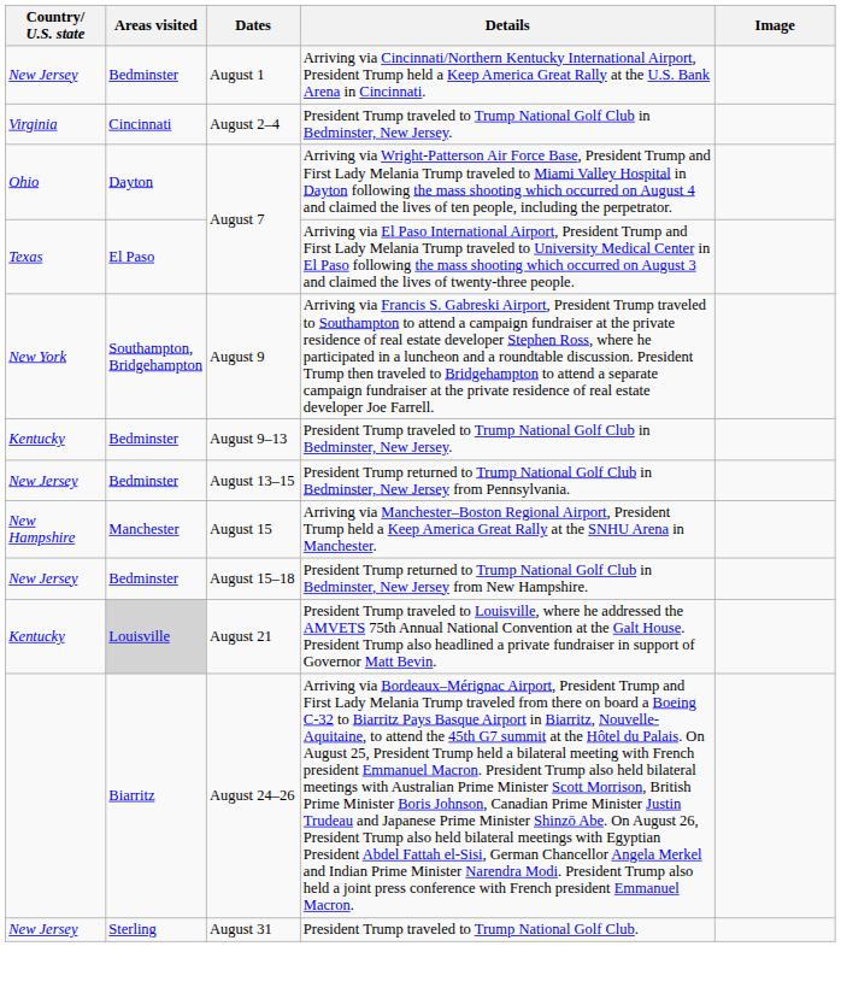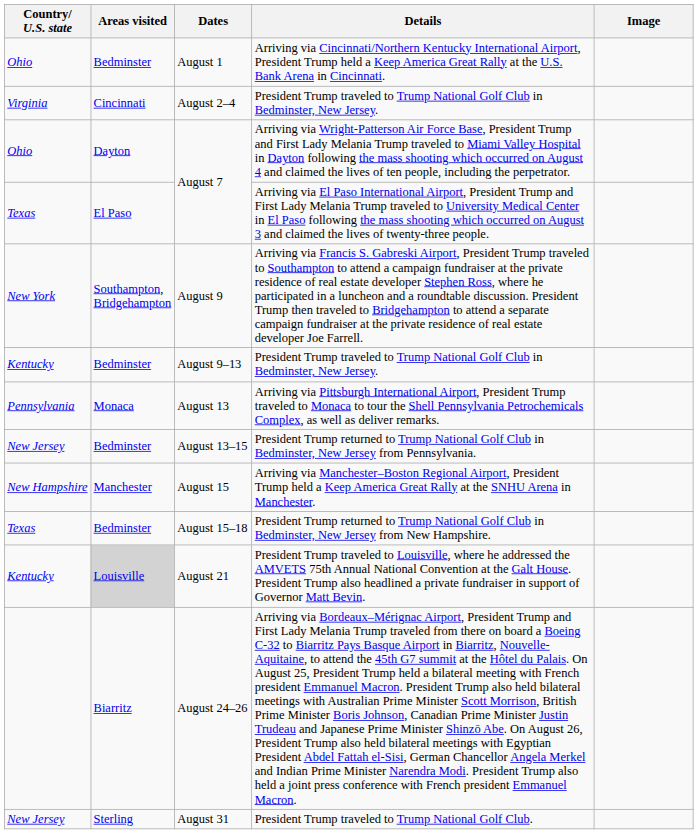 <table class="wikitable" style="margin: 1em auto 1em auto">
 <tr>
 <th width=110>Country/<br><em>U.S. state</em></th>
 <th width=100>Areas visited</th>
 <th width=110>Dates</th>
 <th width=550>Details</th>
 <th width=150>Image</th>
 </tr>
 <tr>
-<td> <em><a href='#'>New Jersey</a></em></td>
+<td> <em><a href='#'>Ohio</a></em></td>
 <td><a href='#'>Bedminster</a></td>
 <td>August 1</td>
 <td>Arriving via <a href='#'>Cincinnati/Northern Kentucky International Airport</a>, President Trump held a <a href='#'>Keep America Great Rally</a> at the <a href='#'>U.S. Bank Arena</a> in <a href='#'>Cincinnati</a>.</td>
 <td></td>
 </tr>
 <tr>
 <td> <em><a href='#'>Virginia</a></em></td>
 <td><a href='#'>Cincinnati</a></td>
 <td>August 2–4</td>
 <td>President Trump traveled to <a href='#'>Trump National Golf Club</a> in <a href='#'>Bedminster, New Jersey</a>.</td>
 <td></td>
 </tr>
 <tr>
 <td> <em><a href='#'>Ohio</a></em></td>
 <td><a href='#'>Dayton</a></td>
 <td rowspan=2>August 7</td>
 <td>Arriving via <a href='#'>Wright-Patterson Air Force Base</a>, President Trump and First Lady Melania Trump traveled to <a href='#'>Miami Valley Hospital</a> in <a href='#'>Dayton</a> following <a href='#'>the mass shooting which occurred on August 4</a> and claimed the lives of ten people, including the perpetrator.</td>
 <td></td>
 </tr>
 <tr>
 <td> <em><a href='#'>Texas</a></em></td>
 <td><a href='#'>El Paso</a></td>
 <td>Arriving via <a href='#'>El Paso International Airport</a>, President Trump and First Lady Melania Trump traveled to <a href='#'>University Medical Center</a> in <a href='#'>El Paso</a> following <a href='#'>the mass shooting which occurred on August 3</a> and claimed the lives of twenty-three people.</td>
 <td></td>
 </tr>
 <tr>
 <td> <em><a href='#'>New York</a></em></td>
 <td><a href='#'>Southampton</a>, <a href='#'>Bridgehampton</a></td>
 <td>August 9</td>
 <td>Arriving via <a href='#'>Francis S. Gabreski Airport</a>, President Trump traveled to <a href='#'>Southampton</a> to attend a campaign fundraiser at the private residence of real estate developer <a href='#'>Stephen Ross</a>, where he participated in a luncheon and a roundtable discussion. President Trump then traveled to <a href='#'>Bridgehampton</a> to attend a separate campaign fundraiser at the private residence of real estate developer Joe Farrell.</td>
 <td></td>
 </tr>
 <tr>
 <td> <em><a href='#'>Kentucky</a></em></td>
 <td><a href='#'>Bedminster</a></td>
 <td>August 9–13</td>
 <td>President Trump traveled to <a href='#'>Trump National Golf Club</a> in <a href='#'>Bedminster, New Jersey</a>.</td>
 <td></td>
 </tr>
 <tr>
+<td> <em><a href='#'>Pennsylvania</a></em></td>
+<td><a href='#'>Monaca</a></td>
+<td>August 13</td>
+<td>Arriving via <a href='#'>Pittsburgh International Airport</a>, President Trump traveled to <a href='#'>Monaca</a> to tour the <a href='#'>Shell Pennsylvania Petrochemicals Complex</a>, as well as deliver remarks.</td>
+<td></td>
+</tr>
+<tr>
 <td> <em><a href='#'>New Jersey</a></em></td>
 <td><a href='#'>Bedminster</a></td>
 <td>August 13–15</td>
 <td>President Trump returned to <a href='#'>Trump National Golf Club</a> in <a href='#'>Bedminster, New Jersey</a> from Pennsylvania.</td>
 <td></td>
 </tr>
 <tr>
 <td> <em><a href='#'>New Hampshire</a></em></td>
 <td><a href='#'>Manchester</a></td>
 <td>August 15</td>
 <td>Arriving via <a href='#'>Manchester–Boston Regional Airport</a>, President Trump held a <a href='#'>Keep America Great Rally</a> at the <a href='#'>SNHU Arena</a> in <a href='#'>Manchester</a>.</td>
 <td></td>
 </tr>
 <tr>
-<td> <em><a href='#'>New Jersey</a></em></td>
+<td> <em><a href='#'>Texas</a></em></td>
 <td><a href='#'>Bedminster</a></td>
 <td>August 15–18</td>
 <td>President Trump returned to <a href='#'>Trump National Golf Club</a> in <a href='#'>Bedminster, New Jersey</a> from New Hampshire.</td>
 <td></td>
 </tr>
 <tr>
 <td> <em><a href='#'>Kentucky</a></em></td>
 <td style="background: lightgrey;"><a href='#'>Louisville</a></td>
 <td>August 21</td>
 <td>President Trump traveled to <a href='#'>Louisville</a>, where he addressed the <a href='#'>AMVETS</a> 75th Annual National Convention at the <a href='#'>Galt House</a>. President Trump also headlined a private fundraiser in support of Governor <a href='#'>Matt Bevin</a>.</td>
 <td></td>
 </tr>
 <tr>
 <td></td>
 <td><a href='#'>Biarritz</a></td>
 <td>August 24–26</td>
 <td>Arriving via <a href='#'>Bordeaux–Mérignac Airport</a>, President Trump and First Lady Melania Trump traveled from there on board a <a href='#'>Boeing C-32</a> to <a href='#'>Biarritz Pays Basque Airport</a> in <a href='#'>Biarritz</a>, <a href='#'>Nouvelle-Aquitaine</a>, to attend the <a href='#'>45th G7 summit</a> at the <a href='#'>Hôtel du Palais</a>. On August 25, President Trump held a bilateral meeting with French president <a href='#'>Emmanuel Macron</a>. President Trump also held bilateral meetings with Australian Prime Minister <a href='#'>Scott Morrison</a>, British Prime Minister <a href='#'>Boris Johnson</a>, Canadian Prime Minister <a href='#'>Justin Trudeau</a> and Japanese Prime Minister <a href='#'>Shinzō Abe</a>. On August 26, President Trump also held bilateral meetings with Egyptian President <a href='#'>Abdel Fattah el-Sisi</a>, German Chancellor <a href='#'>Angela Merkel</a> and Indian Prime Minister <a href='#'>Narendra Modi</a>. President Trump also held a joint press conference with French president <a href='#'>Emmanuel Macron</a>.</td>
 <td></td>
 </tr>
 <tr>
 <td> <em><a href='#'>New Jersey</a></em></td>
 <td><a href='#'>Sterling</a></td>
 <td>August 31</td>
 <td>President Trump traveled to <a href='#'>Trump National Golf Club</a>.</td>
 <td></td>
 </tr>
 </table>
